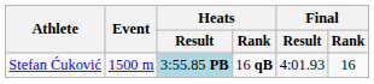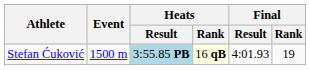 <table class="wikitable" style="font-size:90%">
 <tr>
 <th rowspan=2>Athlete</th>
 <th rowspan=2>Event</th>
 <th colspan=2>Heats</th>
 <th colspan=2>Final</th>
 </tr>
 <tr style="font-size:95%">
 <th>Result</th>
 <th>Rank</th>
 <th>Result</th>
 <th>Rank</th>
 </tr>
 <tr align=center>
 <td align=left><a href='#'>Stefan Ćuković</a></td>
 <td align=left><a href='#'>1500 m</a></td>
 <td style="background: lightblue;">3:55.85 <strong>PB</strong></td>
-<td>16 <strong>qB</strong></td>
+<td style="background: lightyellow;">16 <strong>qB</strong></td>
 <td>4:01.93</td>
-<td>16</td>
+<td>19</td>
 </tr>
 </table>
